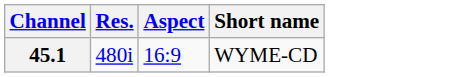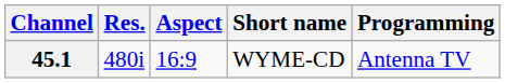 <table class="wikitable">
 <tr>
 <th scope = "col"><a href='#'>Channel</a></th>
 <th scope = "col"><a href='#'>Res.</a></th>
 <th scope = "col"><a href='#'>Aspect</a></th>
 <th scope = "col">Short name</th>
+<th scope = "col">Programming</th>
 </tr>
 <tr>
 <th scope = "col">45.1</th>
 <td><a href='#'>480i</a></td>
 <td><a href='#'>16:9</a></td>
 <td>WYME-CD</td>
+<td><a href='#'>Antenna TV</a></td>
 </tr>
 </table>
